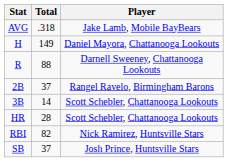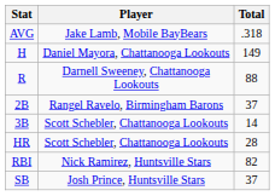 <table class="wikitable" width="40%" style="text-align:center;">
 <tr>
 <th width="5%">Stat</th>
+<th width="60%">Player</th>
 <th width="5%">Total</th>
-<th width="60%">Player</th>
 </tr>
 <tr>
 <td><a href='#'>AVG</a></td>
+<td><a href='#'>Jake Lamb</a>, <a href='#'>Mobile BayBears</a></td>
 <td>.318</td>
-<td><a href='#'>Jake Lamb</a>, <a href='#'>Mobile BayBears</a></td>
 </tr>
 <tr>
 <td><a href='#'>H</a></td>
+<td><a href='#'>Daniel Mayora</a>, <a href='#'>Chattanooga Lookouts</a></td>
 <td>149</td>
-<td><a href='#'>Daniel Mayora</a>, <a href='#'>Chattanooga Lookouts</a></td>
 </tr>
 <tr>
 <td><a href='#'>R</a></td>
+<td><a href='#'>Darnell Sweeney</a>, <a href='#'>Chattanooga Lookouts</a></td>
 <td>88</td>
-<td><a href='#'>Darnell Sweeney</a>, <a href='#'>Chattanooga Lookouts</a></td>
 </tr>
 <tr>
 <td><a href='#'>2B</a></td>
+<td><a href='#'>Rangel Ravelo</a>, <a href='#'>Birmingham Barons</a></td>
 <td>37</td>
-<td><a href='#'>Rangel Ravelo</a>, <a href='#'>Birmingham Barons</a></td>
 </tr>
 <tr>
 <td><a href='#'>3B</a></td>
+<td><a href='#'>Scott Schebler</a>, <a href='#'>Chattanooga Lookouts</a></td>
 <td>14</td>
-<td><a href='#'>Scott Schebler</a>, <a href='#'>Chattanooga Lookouts</a></td>
 </tr>
 <tr>
 <td><a href='#'>HR</a></td>
+<td><a href='#'>Scott Schebler</a>, <a href='#'>Chattanooga Lookouts</a></td>
 <td>28</td>
-<td><a href='#'>Scott Schebler</a>, <a href='#'>Chattanooga Lookouts</a></td>
 </tr>
 <tr>
 <td><a href='#'>RBI</a></td>
+<td><a href='#'>Nick Ramirez</a>, <a href='#'>Huntsville Stars</a></td>
 <td>82</td>
-<td><a href='#'>Nick Ramirez</a>, <a href='#'>Huntsville Stars</a></td>
 </tr>
 <tr>
 <td><a href='#'>SB</a></td>
+<td><a href='#'>Josh Prince</a>, <a href='#'>Huntsville Stars</a></td>
 <td>37</td>
-<td><a href='#'>Josh Prince</a>, <a href='#'>Huntsville Stars</a></td>
 </tr>
 </table>
